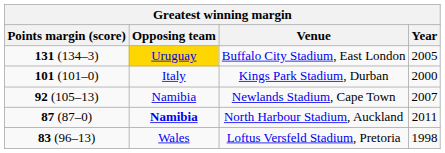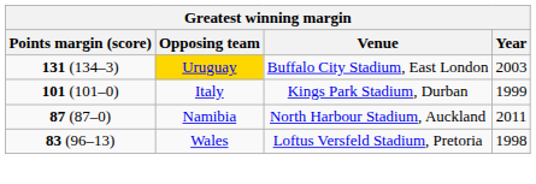 <table class="wikitable" style="text-align:center; font-size:100%">
 <tr>
 <th colspan=4>Greatest winning margin</th>
 </tr>
 <tr>
 <th>Points margin (score)</th>
 <th !>Opposing team</th>
 <th !>Venue</th>
 <th !>Year</th>
 </tr>
 <tr>
 <td><strong>131</strong> (134–3)</td>
 <td style="background: gold;"><a href='#'>Uruguay</a></td>
 <td><a href='#'>Buffalo City Stadium</a>, East London</td>
-<td>2005</td>
+<td>2003</td>
 </tr>
 <tr>
 <td><strong>101</strong> (101–0)</td>
 <td><a href='#'>Italy</a></td>
 <td><a href='#'>Kings Park Stadium</a>, Durban</td>
-<td>2000</td>
-</tr>
-<tr>
-<td><strong>92</strong> (105–13)</td>
-<td><a href='#'>Namibia</a></td>
-<td><a href='#'>Newlands Stadium</a>, Cape Town</td>
-<td>2007</td>
+<td>1999</td>
 </tr>
 <tr>
 <td><strong>87</strong> (87–0)</td>
-<td><strong><a href='#'>Namibia</a></strong></td>
+<td><a href='#'>Namibia</a></td>
 <td><a href='#'>North Harbour Stadium</a>, Auckland</td>
 <td>2011</td>
 </tr>
 <tr>
 <td><strong>83</strong> (96–13)</td>
 <td><a href='#'>Wales</a></td>
 <td><a href='#'>Loftus Versfeld Stadium</a>, Pretoria</td>
 <td>1998</td>
 </tr>
 </table>
